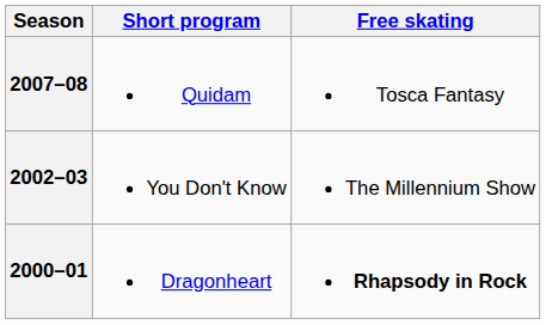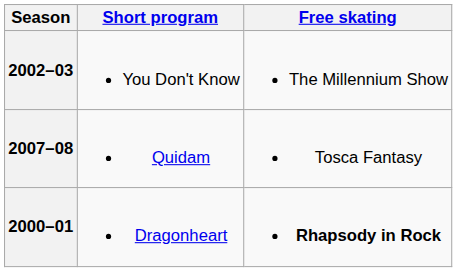 <table class=wikitable style=text-align:center>
 <tr>
 <th>Season</th>
 <th><a href='#'>Short program</a></th>
 <th><a href='#'>Free skating</a></th>
 </tr>
 <tr>
+<th>2002–03 <br> </th>
+<td><br><ul><li>You Don't Know <br></li></ul></td>
+<td><br><ul><li>The Millennium Show <br></li></ul></td>
+</tr>
+<tr>
 <th>2007–08 <br> </th>
 <td><br><ul><li><a href='#'>Quidam</a> <br></li></ul></td>
 <td><br><ul><li>Tosca Fantasy <br></li></ul></td>
-</tr>
-<tr>
-<th>2002–03 <br> </th>
-<td><br><ul><li>You Don't Know <br></li></ul></td>
-<td><br><ul><li>The Millennium Show <br></li></ul></td>
 </tr>
 <tr>
 <th>2000–01 <br> </th>
 <td><br><ul><li><a href='#'>Dragonheart</a> <br></li></ul></td>
 <td><strong><br><ul><li>Rhapsody in Rock <br></li></ul></strong></td>
 </tr>
 </table>
